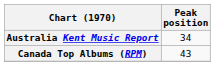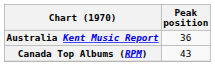 <table class="wikitable plainrowheaders" style="text-align:center">
 <tr>
 <th scope="col">Chart (1970)</th>
 <th scope="col">Peak<br>position</th>
 </tr>
 <tr>
 <th scope="row">Australia <em><a href='#'>Kent Music Report</a></em></th>
-<td align="center">34</td>
+<td align="center">36</td>
 </tr>
 <tr>
 <th scope="row">Canada Top Albums (<em><a href='#'>RPM</a></em>)</th>
 <td align="center">43</td>
 </tr>
 <tr>
 </tr>
 <tr>
 </tr>
 </table>
